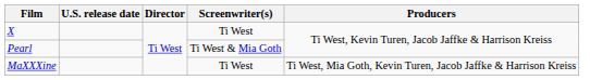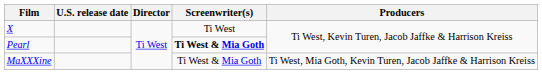 <table class="wikitable plainrowheaders" style="text-align:center">
 <tr>
 <th>Film</th>
 <th>U.S. release date</th>
 <th>Director</th>
 <th>Screenwriter(s)</th>
 <th>Producers</th>
 </tr>
 <tr>
 <td style="text-align:left"><em><a href='#'>X</a></em></td>
 <td style="text-align:left"></td>
 <td rowspan="3"><a href='#'>Ti West</a></td>
 <td>Ti West</td>
 <td rowspan="2">Ti West, Kevin Turen, Jacob Jaffke & Harrison Kreiss</td>
 </tr>
 <tr>
 <td style="text-align:left"><em><a href='#'>Pearl</a></em></td>
 <td style="text-align:left"></td>
-<td>Ti West & <a href='#'>Mia Goth</a></td>
+<td><strong>Ti West & <a href='#'>Mia Goth</a></strong></td>
 </tr>
 <tr>
 <td style="text-align:left"><em><a href='#'>MaXXXine</a></em></td>
 <td style="text-align:left"></td>
-<td>Ti West</td>
+<td>Ti West & <a href='#'>Mia Goth</a></td>
 <td>Ti West, Mia Goth, Kevin Turen, Jacob Jaffke & Harrison Kreiss</td>
 </tr>
 </table>
